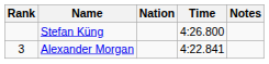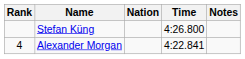 <table class="wikitable sortable" style="text-align:center">
 <tr>
 <th>Rank</th>
 <th>Name</th>
 <th>Nation</th>
 <th>Time</th>
 <th>Notes</th>
 </tr>
 <tr>
 <td></td>
 <td align=left><a href='#'>Stefan Küng</a></td>
 <td align=left></td>
 <td>4:26.800</td>
 <td></td>
 </tr>
 <tr>
-<td>3</td>
+<td>4</td>
 <td align=left><a href='#'>Alexander Morgan</a></td>
 <td align=left></td>
 <td>4:22.841</td>
 <td></td>
 </tr>
 </table>
